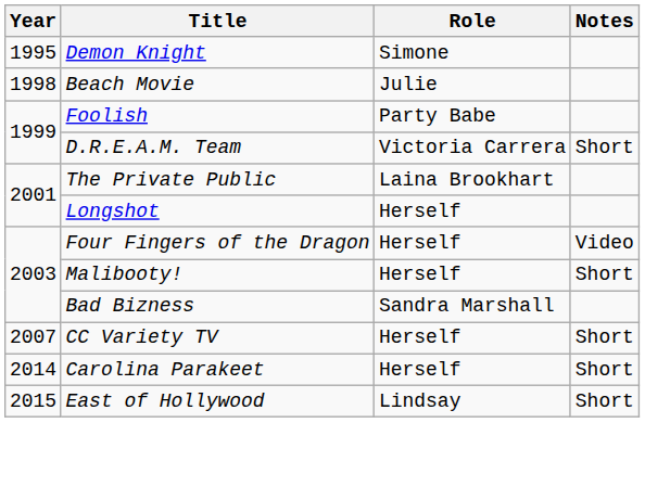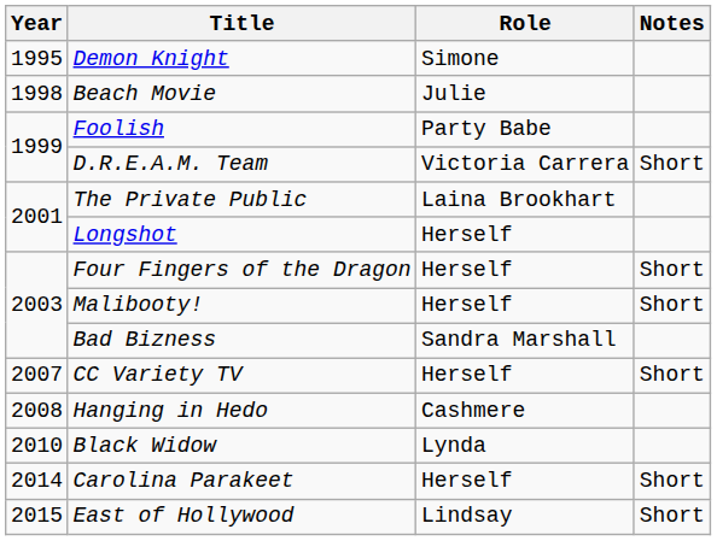 <table class="wikitable sortable">
 <tr>
 <th>Year</th>
 <th>Title</th>
 <th>Role</th>
 <th>Notes</th>
 </tr>
 <tr>
 <td>1995</td>
 <td><em><a href='#'>Demon Knight</a></em></td>
 <td>Simone</td>
 <td></td>
 </tr>
 <tr>
 <td>1998</td>
 <td><em>Beach Movie</em></td>
 <td>Julie</td>
 <td></td>
 </tr>
 <tr>
 <td rowspan="2">1999</td>
 <td><em><a href='#'>Foolish</a></em></td>
 <td>Party Babe</td>
 <td></td>
 </tr>
 <tr>
 <td><em>D.R.E.A.M. Team</em></td>
 <td>Victoria Carrera</td>
 <td>Short</td>
 </tr>
 <tr>
 <td rowspan="2">2001</td>
 <td><em>The Private Public</em></td>
 <td>Laina Brookhart</td>
 <td></td>
 </tr>
 <tr>
 <td><em><a href='#'>Longshot</a></em></td>
 <td>Herself</td>
 <td></td>
 </tr>
 <tr>
 <td rowspan="3">2003</td>
 <td><em>Four Fingers of the Dragon</em></td>
 <td>Herself</td>
-<td>Video</td>
+<td>Short</td>
 </tr>
 <tr>
 <td><em>Malibooty!</em></td>
 <td>Herself</td>
 <td>Short</td>
 </tr>
 <tr>
 <td><em>Bad Bizness</em></td>
 <td>Sandra Marshall</td>
 <td></td>
 </tr>
 <tr>
 <td>2007</td>
 <td><em>CC Variety TV</em></td>
 <td>Herself</td>
 <td>Short</td>
 </tr>
 <tr>
+<td>2008</td>
+<td><em>Hanging in Hedo</em></td>
+<td>Cashmere</td>
+<td></td>
+</tr>
+<tr>
+<td>2010</td>
+<td><em>Black Widow</em></td>
+<td>Lynda</td>
+<td></td>
+</tr>
+<tr>
 <td>2014</td>
 <td><em>Carolina Parakeet</em></td>
 <td>Herself</td>
 <td>Short</td>
 </tr>
 <tr>
 <td>2015</td>
 <td><em>East of Hollywood</em></td>
 <td>Lindsay</td>
 <td>Short</td>
 </tr>
 </table>
